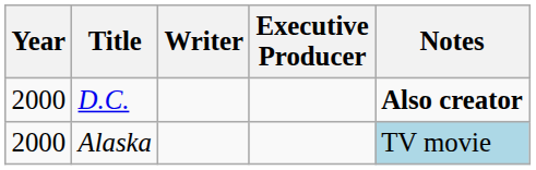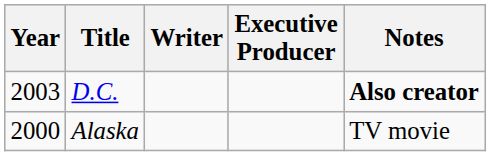 <table class="wikitable">
 <tr>
 <th>Year</th>
 <th>Title</th>
 <th>Writer</th>
 <th>Executive<br>Producer</th>
 <th>Notes</th>
 </tr>
 <tr>
-<td>2000</td>
+<td>2003</td>
 <td><em><a href='#'>D.C.</a></em></td>
 <td></td>
 <td></td>
 <td><strong>Also creator</strong></td>
 </tr>
 <tr>
 <td>2000</td>
 <td><em>Alaska</em></td>
 <td></td>
 <td></td>
-<td style="background: lightblue;">TV movie</td>
+<td>TV movie</td>
 </tr>
 </table>
